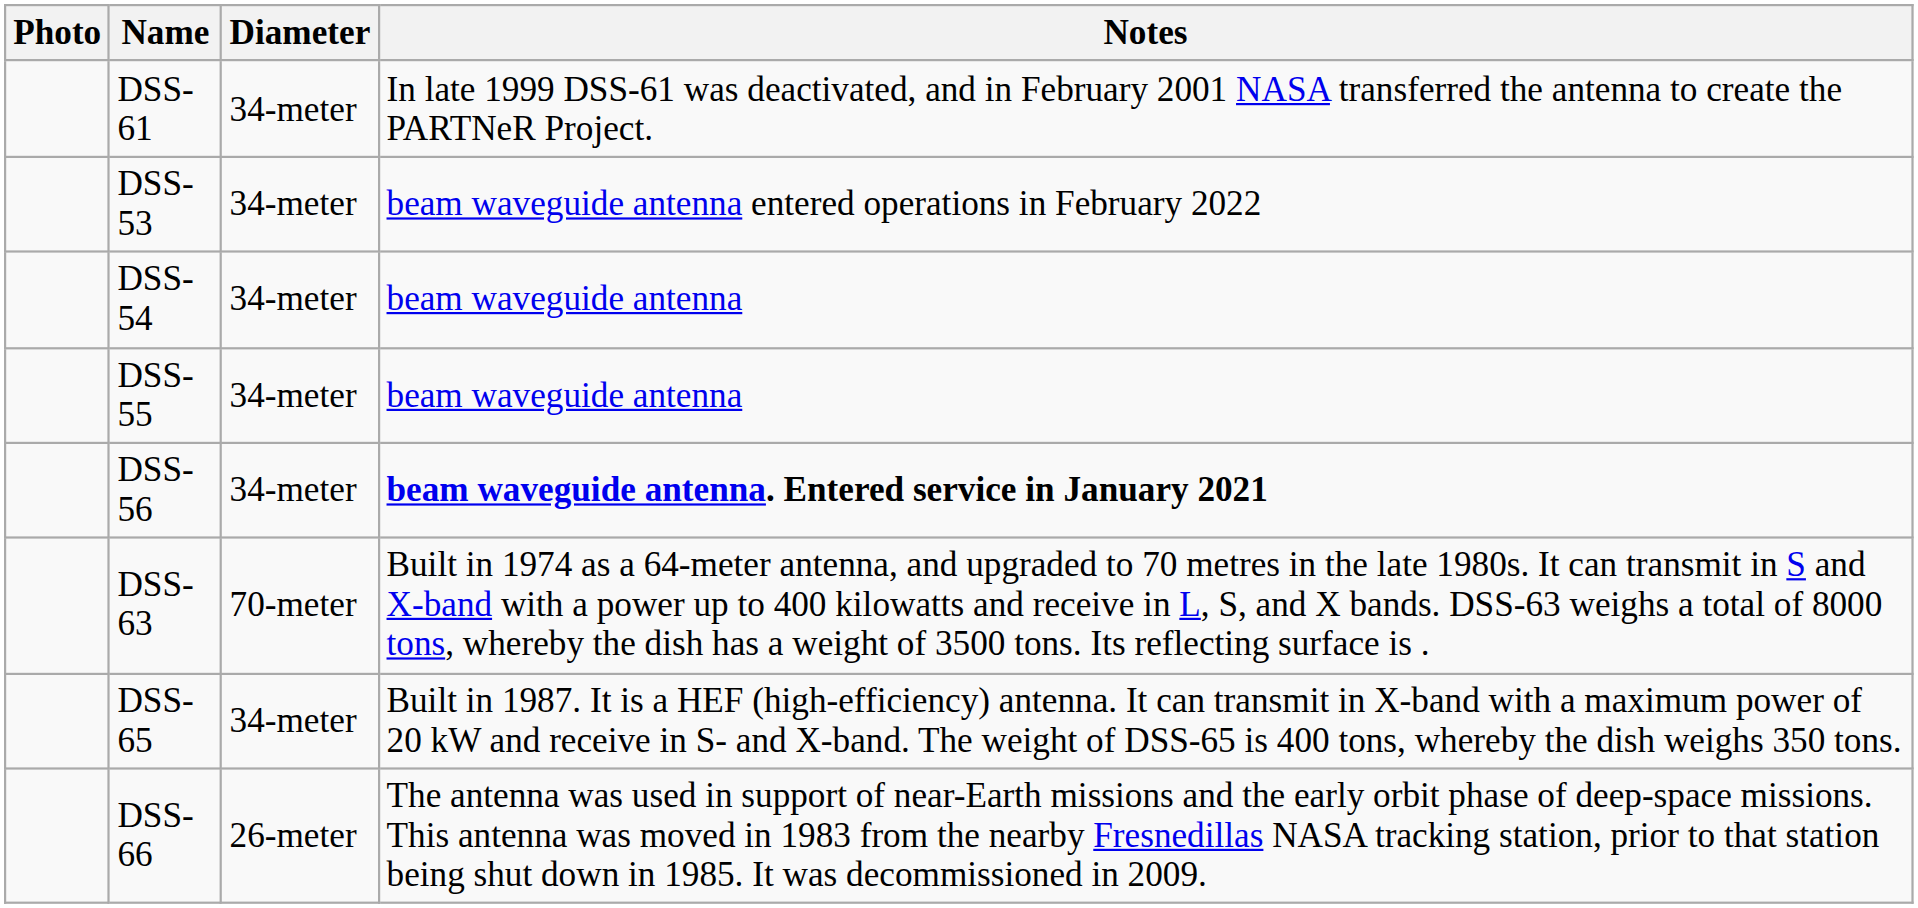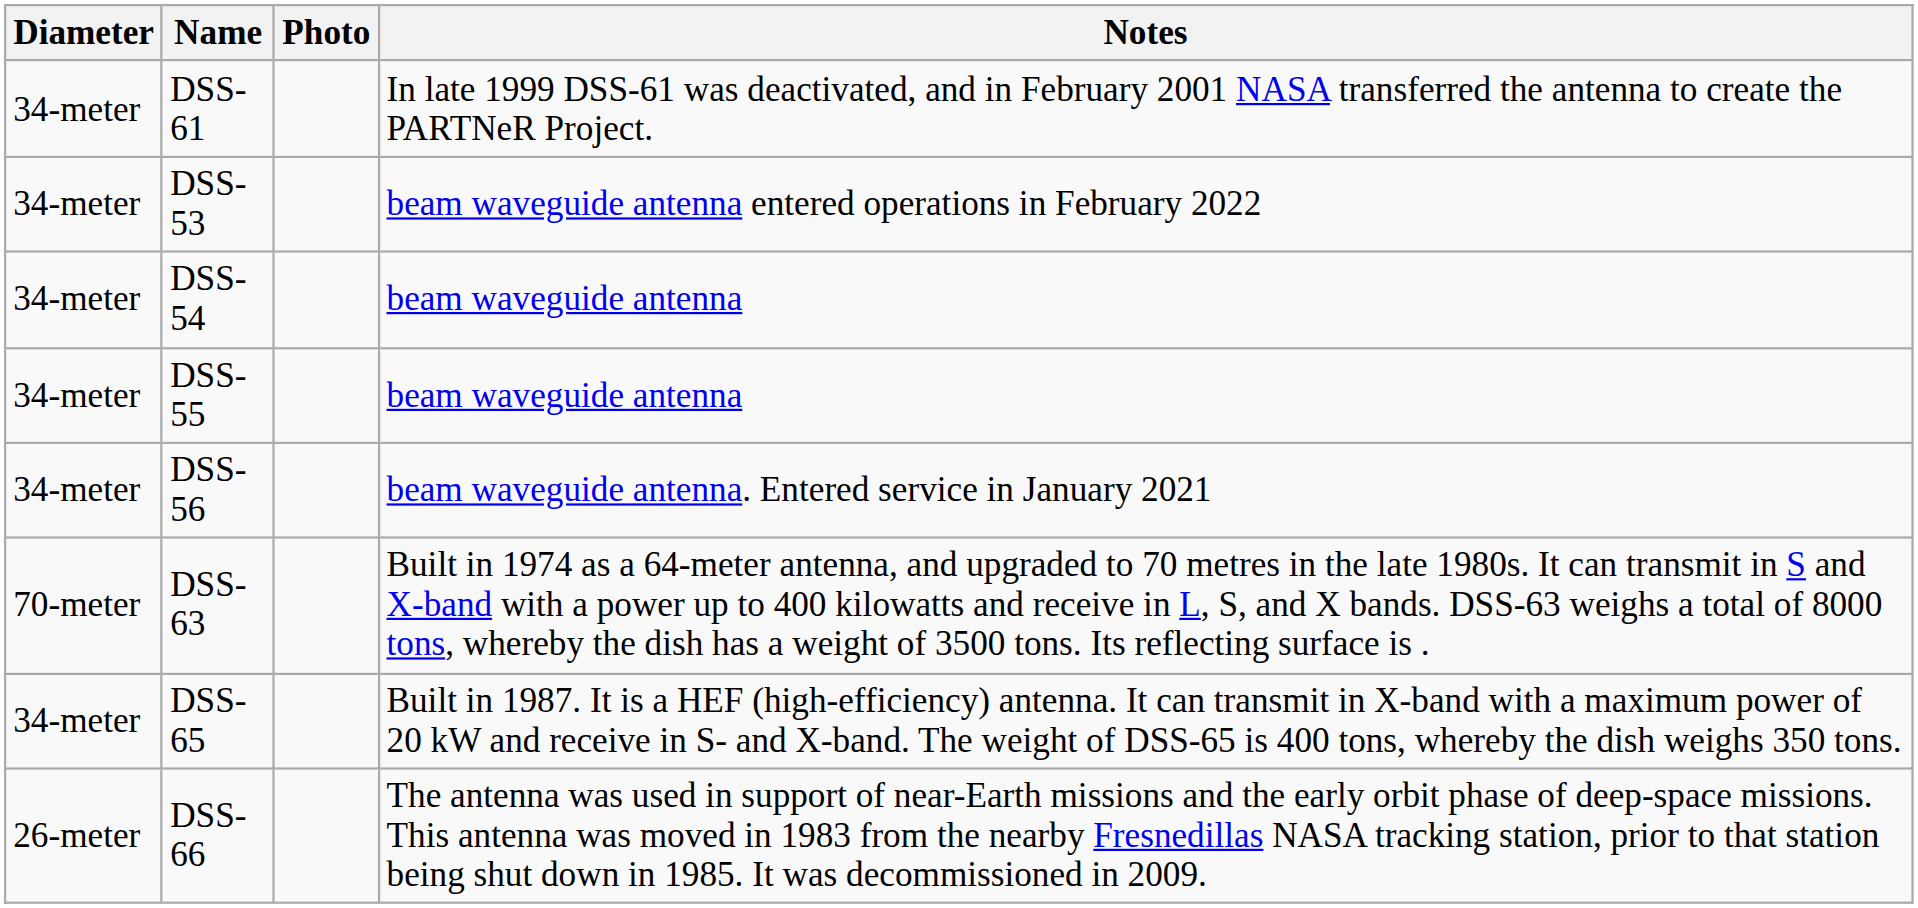 <table class="wikitable">
 <tr>
+<th>Diameter</th>
+<th>Name</th>
 <th>Photo</th>
-<th>Name</th>
-<th>Diameter</th>
 <th>Notes</th>
 </tr>
 <tr>
+<td>34-meter</td>
+<td>DSS-61</td>
 <td></td>
-<td>DSS-61</td>
-<td>34-meter</td>
 <td>In late 1999 DSS-61 was deactivated, and in February 2001 <a href='#'>NASA</a> transferred the antenna to create the PARTNeR Project.</td>
 </tr>
 <tr>
+<td>34-meter</td>
+<td>DSS-53</td>
 <td></td>
-<td>DSS-53</td>
-<td>34-meter</td>
 <td><a href='#'>beam waveguide antenna</a> entered operations in February 2022</td>
 </tr>
 <tr>
+<td>34-meter</td>
+<td>DSS-54</td>
 <td></td>
-<td>DSS-54</td>
-<td>34-meter</td>
 <td><a href='#'>beam waveguide antenna</a></td>
 </tr>
 <tr>
+<td>34-meter</td>
+<td>DSS-55</td>
 <td></td>
-<td>DSS-55</td>
-<td>34-meter</td>
 <td><a href='#'>beam waveguide antenna</a></td>
 </tr>
 <tr>
+<td>34-meter</td>
+<td>DSS-56</td>
 <td></td>
-<td>DSS-56</td>
-<td>34-meter</td>
-<td><strong><a href='#'>beam waveguide antenna</a>. Entered service in January 2021</strong></td>
+<td><a href='#'>beam waveguide antenna</a>. Entered service in January 2021</td>
 </tr>
 <tr>
+<td>70-meter</td>
+<td>DSS-63</td>
 <td></td>
-<td>DSS-63</td>
-<td>70-meter</td>
 <td>Built in 1974 as a 64-meter antenna, and upgraded to 70 metres in the late 1980s. It can transmit in <a href='#'>S</a> and <a href='#'>X-band</a> with a power up to 400 kilowatts and receive in <a href='#'>L</a>, S, and X bands. DSS-63 weighs a total of 8000 <a href='#'>tons</a>, whereby the dish has a weight of 3500 tons. Its reflecting surface is .</td>
 </tr>
 <tr>
+<td>34-meter</td>
+<td>DSS-65</td>
 <td></td>
-<td>DSS-65</td>
-<td>34-meter</td>
 <td>Built in 1987. It is a HEF (high-efficiency) antenna. It can transmit in X-band with a maximum power of 20 kW and receive in S- and X-band. The weight of DSS-65 is 400 tons, whereby the dish weighs 350 tons.</td>
 </tr>
 <tr>
+<td>26-meter</td>
+<td>DSS-66</td>
 <td></td>
-<td>DSS-66</td>
-<td>26-meter</td>
 <td>The antenna was used in support of near-Earth missions and the early orbit phase of deep-space missions. This antenna was moved in 1983 from the nearby <a href='#'>Fresnedillas</a> NASA tracking station, prior to that station being shut down in 1985. It was decommissioned in 2009.</td>
 </tr>
 </table>
